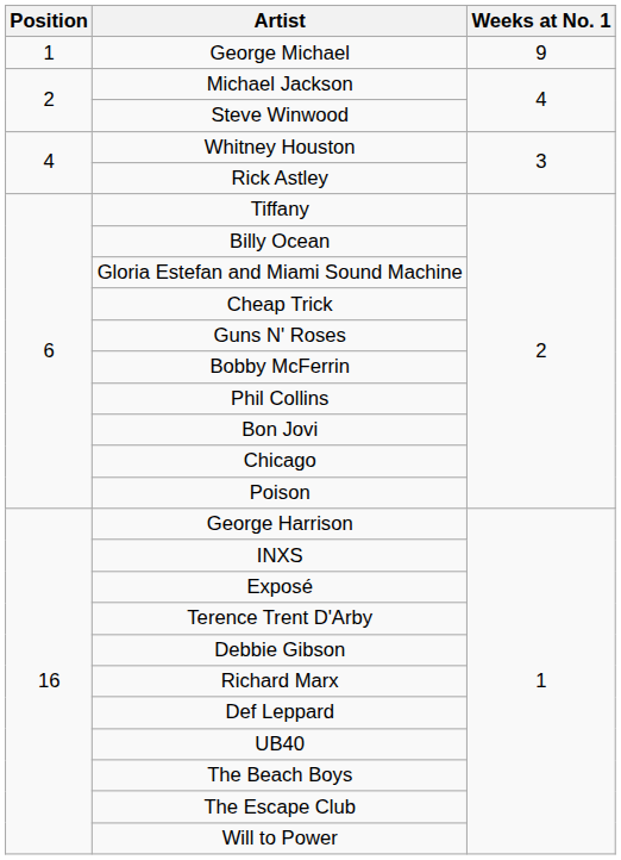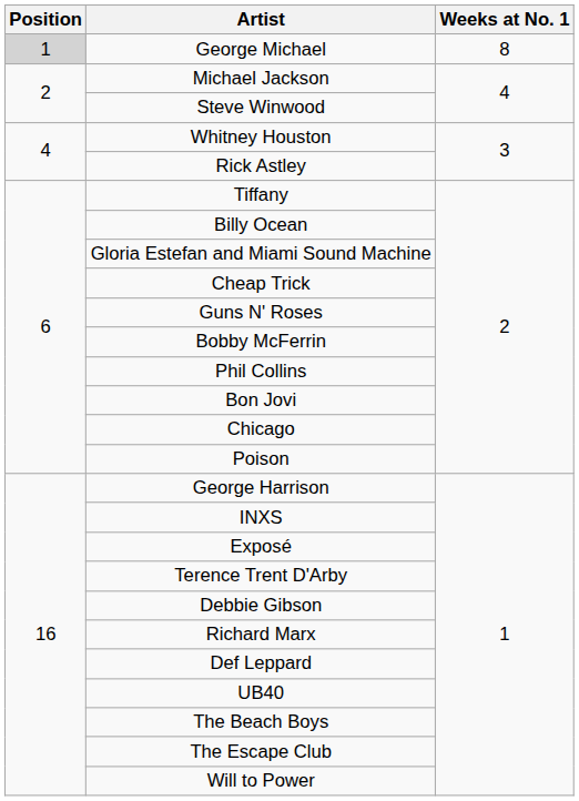 <table class="wikitable plainrowheaders" style="text-align:center;">
 <tr>
 <th>Position</th>
 <th>Artist</th>
 <th>Weeks at No. 1</th>
 </tr>
 <tr>
-<td>1</td>
+<td style="background: lightgrey;">1</td>
 <td>George Michael</td>
-<td>9</td>
+<td>8</td>
 </tr>
 <tr>
 <td rowspan=2>2</td>
 <td>Michael Jackson</td>
 <td rowspan=2>4</td>
 </tr>
 <tr>
 <td>Steve Winwood</td>
 </tr>
 <tr>
 <td rowspan=2>4</td>
 <td>Whitney Houston</td>
 <td rowspan=2>3</td>
 </tr>
 <tr>
 <td>Rick Astley</td>
 </tr>
 <tr>
 <td rowspan=10>6</td>
 <td>Tiffany</td>
 <td rowspan=10>2</td>
 </tr>
 <tr>
 <td>Billy Ocean</td>
 </tr>
 <tr>
 <td>Gloria Estefan and Miami Sound Machine</td>
 </tr>
 <tr>
 <td>Cheap Trick</td>
 </tr>
 <tr>
 <td>Guns N' Roses</td>
 </tr>
 <tr>
 <td>Bobby McFerrin</td>
 </tr>
 <tr>
 <td>Phil Collins</td>
 </tr>
 <tr>
 <td>Bon Jovi</td>
 </tr>
 <tr>
 <td>Chicago</td>
 </tr>
 <tr>
 <td>Poison</td>
 </tr>
 <tr>
 <td rowspan=11>16</td>
 <td>George Harrison</td>
 <td rowspan=11>1</td>
 </tr>
 <tr>
 <td>INXS</td>
 </tr>
 <tr>
 <td>Exposé</td>
 </tr>
 <tr>
 <td>Terence Trent D'Arby</td>
 </tr>
 <tr>
 <td>Debbie Gibson</td>
 </tr>
 <tr>
 <td>Richard Marx</td>
 </tr>
 <tr>
 <td>Def Leppard</td>
 </tr>
 <tr>
 <td>UB40</td>
 </tr>
 <tr>
 <td>The Beach Boys</td>
 </tr>
 <tr>
 <td>The Escape Club</td>
 </tr>
 <tr>
 <td>Will to Power</td>
 </tr>
 </table>
